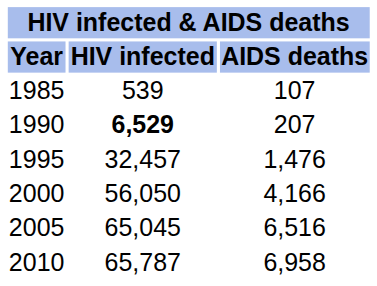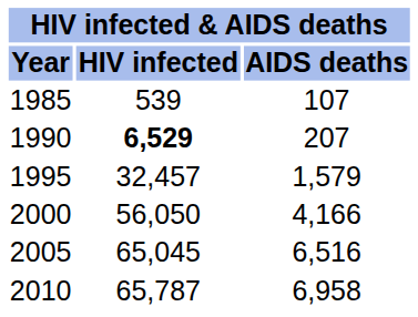 <table class="toccolours" style="clear:right; float:right; background:#ffffff; margin: 0 0 0.5em 1em; width:220">
 <tr>
 <th style="background:#A8BDEC" align="center" colspan=3>HIV infected & AIDS deaths</th>
 </tr>
 <tr>
 <td style="text-align:center;background:#A8BDEC"><strong>Year</strong></td>
 <td style="text-align:center;background:#A8BDEC"><strong>HIV infected</strong></td>
 <td style="text-align:center;background:#A8BDEC"><strong>AIDS deaths</strong></td>
 </tr>
 <tr>
 <td>1985</td>
 <td style="text-align:center;">539</td>
 <td style="text-align:center;">107</td>
 </tr>
 <tr>
 <td>1990</td>
 <td style="text-align:center;"><strong>6,529</strong></td>
 <td style="text-align:center;">207</td>
 </tr>
 <tr>
 <td>1995</td>
 <td style="text-align:center;">32,457</td>
-<td style="text-align:center;">1,476</td>
+<td style="text-align:center;">1,579</td>
 </tr>
 <tr>
 <td>2000</td>
 <td style="text-align:center;">56,050</td>
 <td style="text-align:center;">4,166</td>
 </tr>
 <tr>
 <td>2005</td>
 <td style="text-align:center;">65,045</td>
 <td style="text-align:center;">6,516</td>
 </tr>
 <tr>
 <td>2010</td>
 <td style="text-align:center;">65,787</td>
 <td style="text-align:center;">6,958</td>
 </tr>
 </table>
